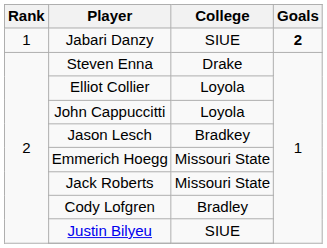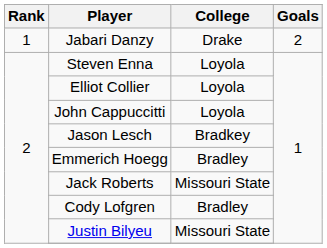 <table class="wikitable" style="text-align:center">
 <tr>
 <th>Rank</th>
 <th>Player</th>
 <th>College</th>
 <th>Goals</th>
 </tr>
 <tr>
 <td>1</td>
 <td> Jabari Danzy</td>
-<td>SIUE</td>
-<td><strong>2</strong></td>
+<td>Drake</td>
+<td>2</td>
 </tr>
 <tr>
 <td rowspan="9">2</td>
 <td> Steven Enna</td>
-<td>Drake</td>
+<td>Loyola</td>
 <td rowspan="9">1</td>
 </tr>
 <tr>
 <td>  Elliot Collier</td>
 <td>Loyola</td>
 </tr>
 <tr>
 <td>  John Cappuccitti</td>
 <td>Loyola</td>
 </tr>
 <tr>
 <td>  Jason Lesch</td>
 <td>Bradkey</td>
 </tr>
 <tr>
 <td> Emmerich Hoegg</td>
-<td>Missouri State</td>
+<td>Bradley</td>
 </tr>
 <tr>
 <td> Jack Roberts</td>
 <td>Missouri State</td>
 </tr>
 <tr>
 <td> Cody Lofgren</td>
 <td>Bradley</td>
 </tr>
 <tr>
 <td> <a href='#'>Justin Bilyeu</a></td>
-<td>SIUE</td>
+<td>Missouri State</td>
 </tr>
 <tr>
 </tr>
 </table>
